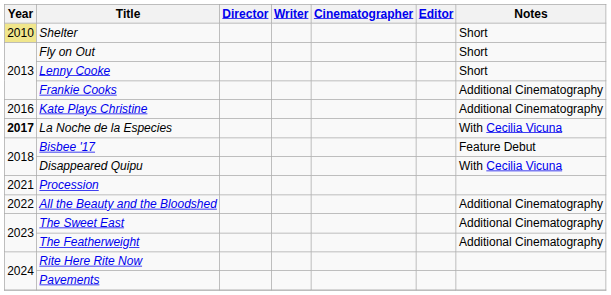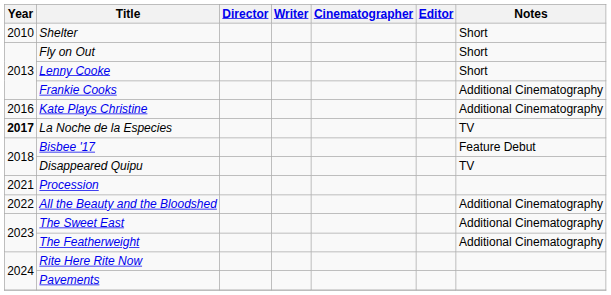 <table class="wikitable">
 <tr>
 <th>Year</th>
 <th>Title</th>
 <th><a href='#'>Director</a></th>
 <th><a href='#'>Writer</a></th>
 <th><a href='#'>Cinematographer</a></th>
 <th><a href='#'>Editor</a></th>
 <th>Notes</th>
 </tr>
 <tr>
-<td style="background: khaki;">2010</td>
+<td>2010</td>
 <td><em>Shelter</em></td>
 <td></td>
 <td></td>
 <td></td>
 <td></td>
 <td>Short</td>
 </tr>
 <tr>
 <td rowspan=3>2013</td>
 <td><em>Fly on Out</em></td>
 <td></td>
 <td></td>
 <td></td>
 <td></td>
 <td>Short</td>
 </tr>
 <tr>
 <td><em><a href='#'>Lenny Cooke</a></em></td>
 <td></td>
 <td></td>
 <td></td>
 <td></td>
 <td>Short</td>
 </tr>
 <tr>
 <td><em><a href='#'>Frankie Cooks</a></em></td>
 <td></td>
 <td></td>
 <td></td>
 <td></td>
 <td>Additional Cinematography</td>
 </tr>
 <tr>
 <td>2016</td>
 <td><em><a href='#'>Kate Plays Christine</a></em></td>
 <td></td>
 <td></td>
 <td></td>
 <td></td>
 <td>Additional Cinematography</td>
 </tr>
 <tr>
 <td><strong>2017</strong></td>
 <td><em>La Noche de la Especies</em></td>
 <td></td>
 <td></td>
 <td></td>
 <td></td>
-<td>With <a href='#'>Cecilia Vicuna</a></td>
+<td>TV</td>
 </tr>
 <tr>
 <td rowspan=2>2018</td>
 <td><em><a href='#'>Bisbee '17</a></em></td>
 <td></td>
 <td></td>
 <td></td>
 <td></td>
 <td>Feature Debut</td>
 </tr>
 <tr>
 <td><em>Disappeared Quipu</em></td>
 <td></td>
 <td></td>
 <td></td>
 <td></td>
-<td>With <a href='#'>Cecilia Vicuna</a></td>
+<td>TV</td>
 </tr>
 <tr>
 <td>2021</td>
 <td><em><a href='#'>Procession</a></em></td>
 <td></td>
 <td></td>
 <td></td>
 <td></td>
 <td></td>
 </tr>
 <tr>
 <td>2022</td>
 <td><em><a href='#'>All the Beauty and the Bloodshed</a></em></td>
 <td></td>
 <td></td>
 <td></td>
 <td></td>
 <td>Additional Cinematography</td>
 </tr>
 <tr>
 <td rowspan=2>2023</td>
 <td><em><a href='#'>The Sweet East</a></em></td>
 <td></td>
 <td></td>
 <td></td>
 <td></td>
 <td>Additional Cinematography</td>
 </tr>
 <tr>
 <td><em><a href='#'>The Featherweight</a></em></td>
 <td></td>
 <td></td>
 <td></td>
 <td></td>
 <td>Additional Cinematography</td>
 </tr>
 <tr>
 <td rowspan="2">2024</td>
 <td><em><a href='#'>Rite Here Rite Now</a></em></td>
 <td></td>
 <td></td>
 <td></td>
 <td></td>
 <td></td>
 </tr>
 <tr>
 <td><em><a href='#'>Pavements</a></em></td>
 <td></td>
 <td></td>
 <td></td>
 <td></td>
 <td></td>
 </tr>
 <tr>
 </tr>
 </table>
